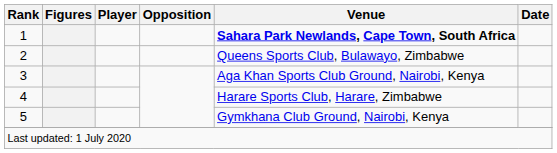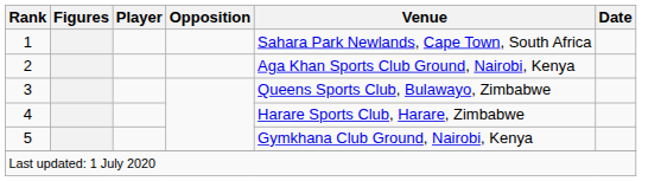 <table class="wikitable plainrowheaders sortable">
 <tr>
 <th scope=col>Rank</th>
 <th scope=col>Figures</th>
 <th scope=col>Player</th>
 <th scope=col>Opposition</th>
 <th scope=col>Venue</th>
 <th scope=col>Date</th>
 </tr>
 <tr>
 <td style="text-align:center">1</td>
 <th scope=row style=text-align:center;></th>
 <td></td>
 <td></td>
-<td><strong><a href='#'>Sahara Park Newlands</a>, <a href='#'>Cape Town</a>, South Africa</strong></td>
+<td><a href='#'>Sahara Park Newlands</a>, <a href='#'>Cape Town</a>, South Africa</td>
 <td></td>
 </tr>
 <tr>
 <td style="text-align:center">2</td>
 <th scope=row style=text-align:center;></th>
 <td></td>
 <td></td>
-<td><a href='#'>Queens Sports Club</a>, <a href='#'>Bulawayo</a>, Zimbabwe</td>
+<td><a href='#'>Aga Khan Sports Club Ground</a>, <a href='#'>Nairobi</a>, Kenya</td>
 <td></td>
 </tr>
 <tr>
 <td style="text-align:center">3</td>
 <th scope=row style=text-align:center;></th>
 <td></td>
 <td rowspan=3></td>
-<td><a href='#'>Aga Khan Sports Club Ground</a>, <a href='#'>Nairobi</a>, Kenya</td>
+<td><a href='#'>Queens Sports Club</a>, <a href='#'>Bulawayo</a>, Zimbabwe</td>
 <td></td>
 </tr>
 <tr>
 <td style="text-align:center">4</td>
 <th scope=row style=text-align:center;></th>
 <td></td>
 <td><a href='#'>Harare Sports Club</a>, <a href='#'>Harare</a>, Zimbabwe</td>
 <td></td>
 </tr>
 <tr>
 <td style="text-align:center">5</td>
 <th scope=row style=text-align:center;></th>
 <td></td>
 <td><a href='#'>Gymkhana Club Ground</a>, <a href='#'>Nairobi</a>, Kenya</td>
 <td></td>
 </tr>
 <tr>
 </tr>
 <tr class=sortbottom>
 <td colspan=6><small>Last updated: 1 July 2020</small></td>
 </tr>
 </table>
